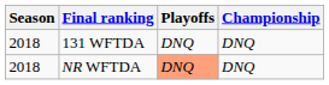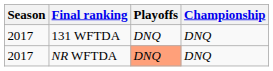 <table class="wikitable sortable">
 <tr>
 <th>Season</th>
 <th><a href='#'>Final ranking</a></th>
 <th>Playoffs</th>
 <th><a href='#'>Championship</a></th>
 </tr>
 <tr>
-<td>2018</td>
+<td>2017</td>
 <td>131 WFTDA</td>
 <td><em>DNQ</em></td>
 <td><em>DNQ</em></td>
 </tr>
 <tr>
-<td>2018</td>
+<td>2017</td>
 <td><em>NR</em> WFTDA</td>
 <td style="background: lightsalmon;"><em>DNQ</em></td>
 <td><em>DNQ</em></td>
 </tr>
 </table>
